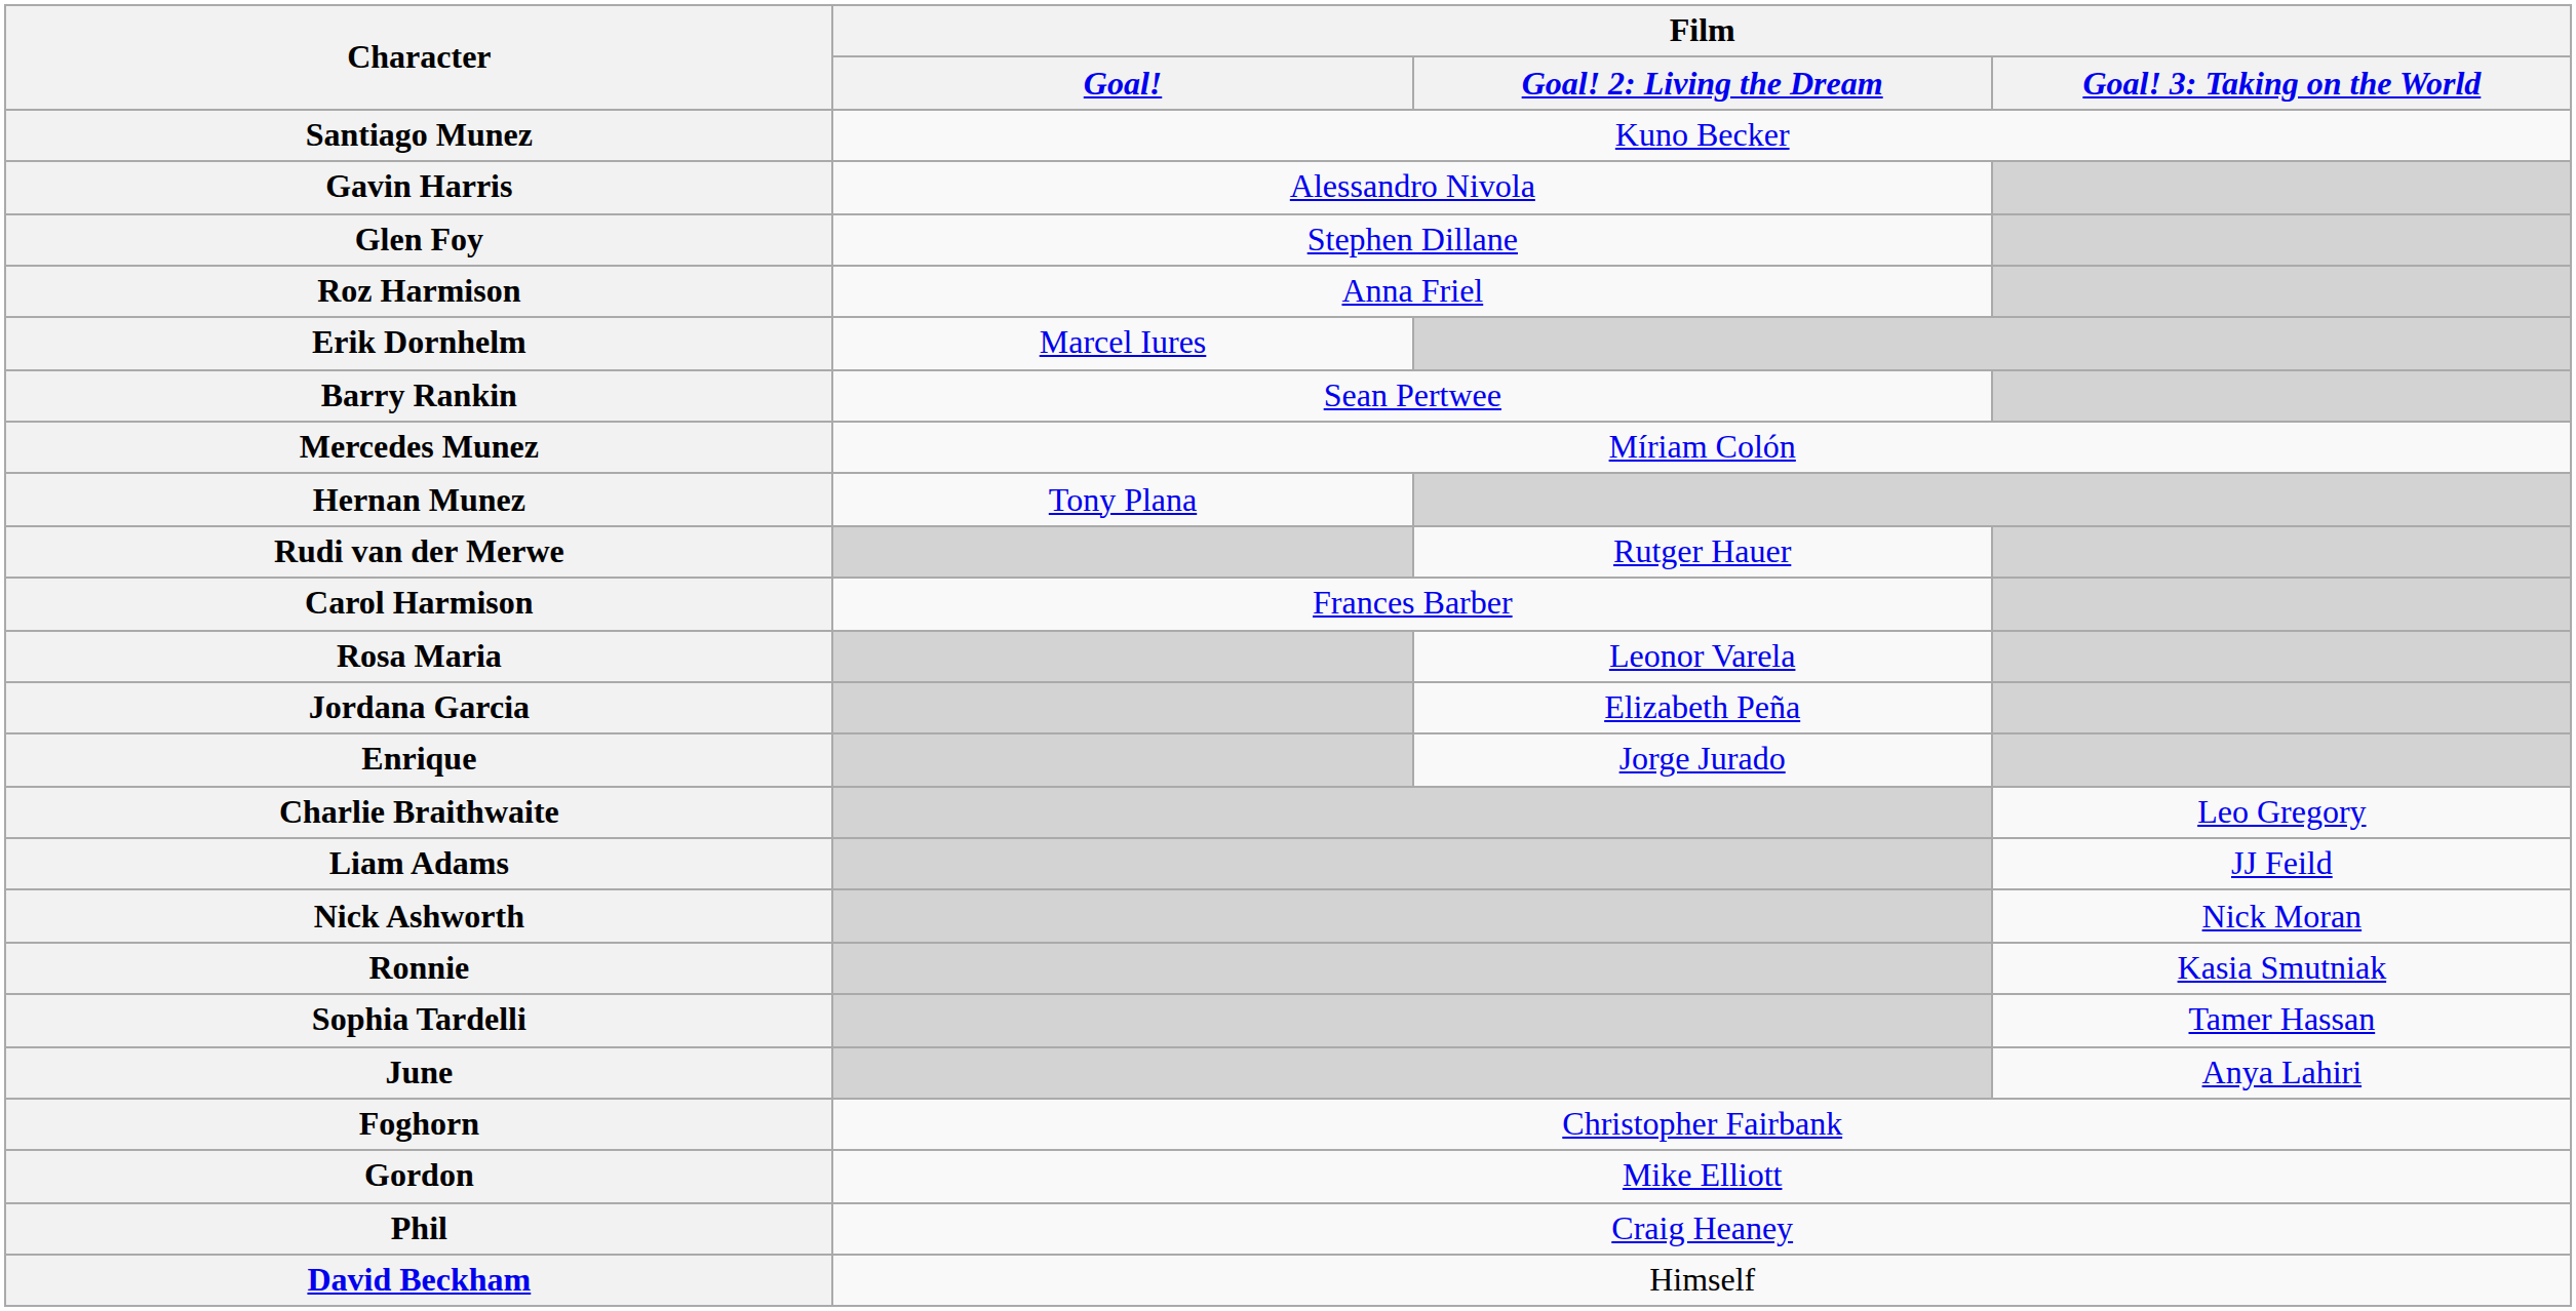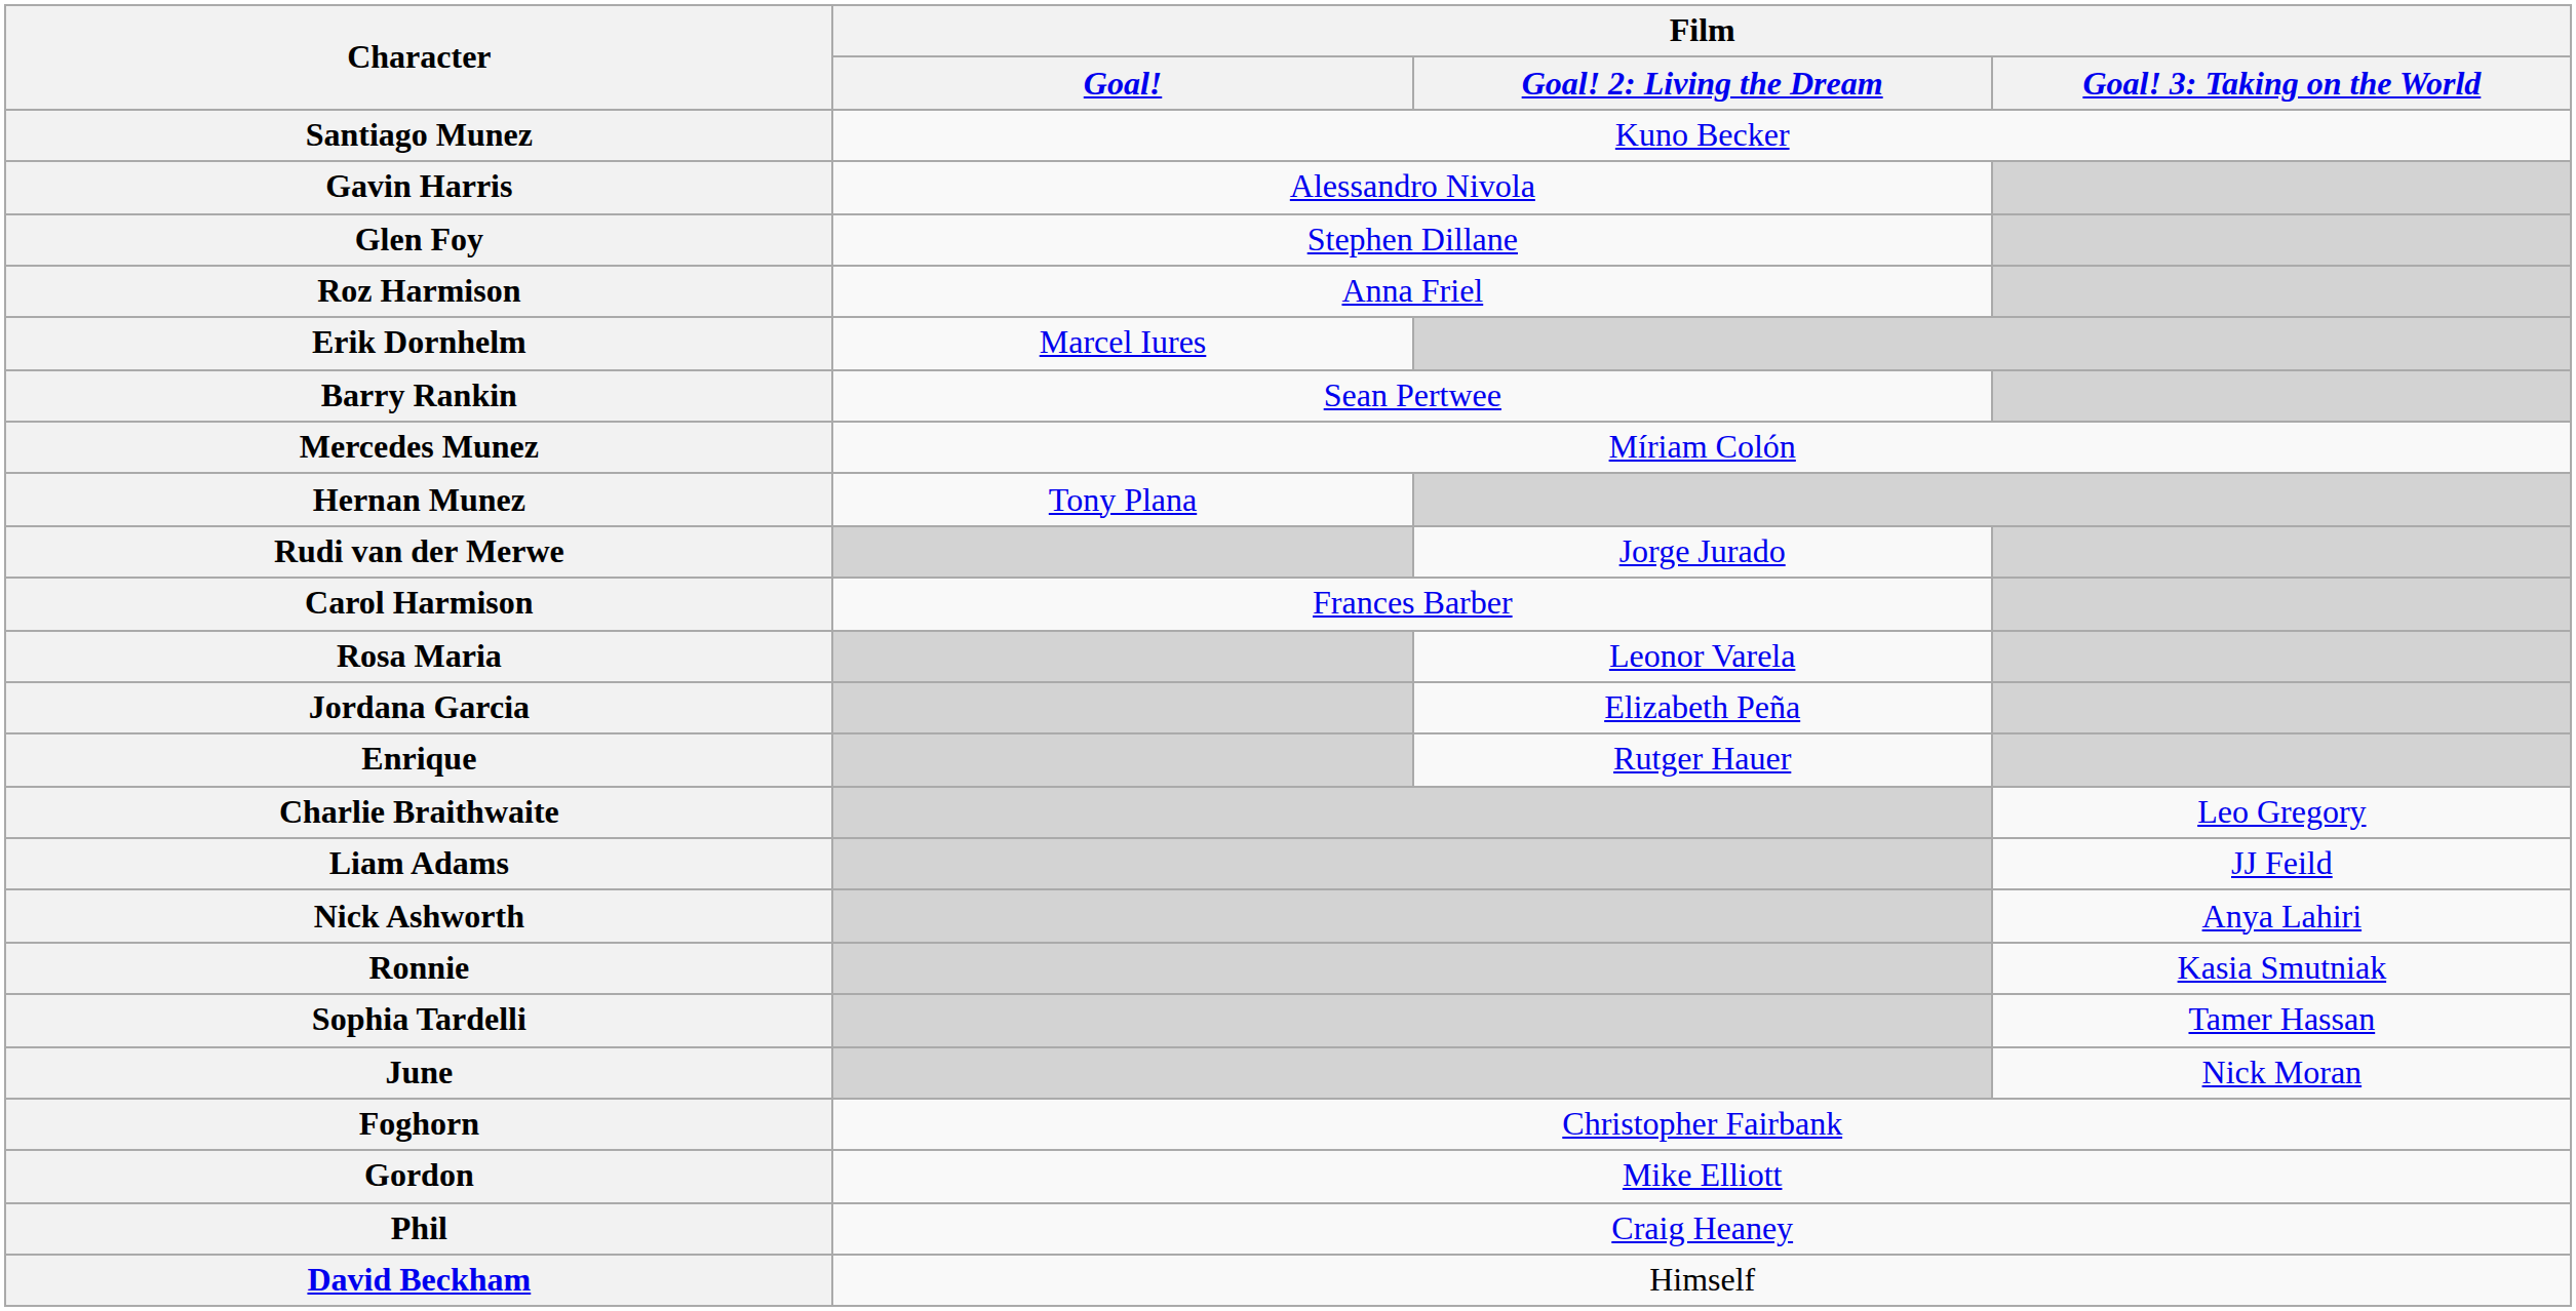 <table class="wikitable" style="text-align:center" width=99%>
 <tr>
 <th rowspan="2" width="10%">Character</th>
 <th colspan="3">Film</th>
 </tr>
 <tr>
 <th width="7%"><em><a href='#'>Goal!</a></em></th>
 <th width="7%"><em><a href='#'>Goal! 2: Living the Dream</a></em></th>
 <th width="7%"><em><a href='#'>Goal! 3: Taking on the World</a></em></th>
 </tr>
 <tr>
 <th>Santiago Munez</th>
 <td colspan="3"><a href='#'>Kuno Becker</a></td>
 </tr>
 <tr>
 <th>Gavin Harris</th>
 <td colspan="2"><a href='#'>Alessandro Nivola</a></td>
 <td style="background-color:#D3D3D3;" colspan="1"></td>
 </tr>
 <tr>
 <th>Glen Foy</th>
 <td colspan="2"><a href='#'>Stephen Dillane</a></td>
 <td style="background-color:#D3D3D3;" colspan="1"></td>
 </tr>
 <tr>
 <th>Roz Harmison</th>
 <td colspan="2"><a href='#'>Anna Friel</a></td>
 <td style="background-color:#D3D3D3;" colspan="1"></td>
 </tr>
 <tr>
 <th>Erik Dornhelm</th>
 <td colspan="1"><a href='#'>Marcel Iures</a></td>
 <td style="background-color:#D3D3D3;" colspan="2"></td>
 </tr>
 <tr>
 <th>Barry Rankin</th>
 <td colspan="2"><a href='#'>Sean Pertwee</a></td>
 <td style="background-color:#D3D3D3;" colspan="1"></td>
 </tr>
 <tr>
 <th>Mercedes Munez</th>
 <td colspan="3"><a href='#'>Míriam Colón</a></td>
 </tr>
 <tr>
 <th>Hernan Munez</th>
 <td><a href='#'>Tony Plana</a></td>
 <td style="background-color:#D3D3D3;" colspan="2"></td>
 </tr>
 <tr>
 <th>Rudi van der Merwe</th>
 <td style="background-color:#D3D3D3;" colspan="1"></td>
-<td colspan="1"><a href='#'>Rutger Hauer</a></td>
+<td colspan="1"><a href='#'>Jorge Jurado</a></td>
 <td style="background-color:#D3D3D3;" colspan="1"></td>
 </tr>
 <tr>
 <th>Carol Harmison</th>
 <td colspan="2"><a href='#'>Frances Barber</a></td>
 <td style="background-color:#D3D3D3;" colspan="1"></td>
 </tr>
 <tr>
 <th>Rosa Maria</th>
 <td style="background-color:#D3D3D3;" colspan="1"></td>
 <td colspan="1"><a href='#'>Leonor Varela</a></td>
 <td style="background-color:#D3D3D3;" colspan="1"></td>
 </tr>
 <tr>
 <th>Jordana Garcia</th>
 <td style="background-color:#D3D3D3;" colspan="1"></td>
 <td colspan="1"><a href='#'>Elizabeth Peña</a></td>
 <td style="background-color:#D3D3D3;" colspan="1"></td>
 </tr>
 <tr>
 <th>Enrique</th>
 <td style="background-color:#D3D3D3;" colspan="1"></td>
-<td colspan="1"><a href='#'>Jorge Jurado</a></td>
+<td colspan="1"><a href='#'>Rutger Hauer</a></td>
 <td style="background-color:#D3D3D3;" colspan="1"></td>
 </tr>
 <tr>
 <th>Charlie Braithwaite</th>
 <td style="background-color:#D3D3D3;" colspan="2"></td>
 <td colspan="1"><a href='#'>Leo Gregory</a></td>
 </tr>
 <tr>
 <th>Liam Adams</th>
 <td style="background-color:#D3D3D3;" colspan="2"></td>
 <td colspan="1"><a href='#'>JJ Feild</a></td>
 </tr>
 <tr>
 <th>Nick Ashworth</th>
 <td style="background-color:#D3D3D3;" colspan="2"></td>
-<td colspan="1"><a href='#'>Nick Moran</a></td>
+<td colspan="1"><a href='#'>Anya Lahiri</a></td>
 </tr>
 <tr>
 <th>Ronnie</th>
 <td style="background-color:#D3D3D3;" colspan="2"></td>
 <td colspan="1"><a href='#'>Kasia Smutniak</a></td>
 </tr>
 <tr>
 <th>Sophia Tardelli</th>
 <td style="background-color:#D3D3D3;" colspan="2"></td>
 <td colspan="1"><a href='#'>Tamer Hassan</a></td>
 </tr>
 <tr>
 <th>June</th>
 <td style="background-color:#D3D3D3;" colspan="2"></td>
-<td colspan="1"><a href='#'>Anya Lahiri</a></td>
+<td colspan="1"><a href='#'>Nick Moran</a></td>
 </tr>
 <tr>
 <th>Foghorn</th>
 <td colspan="3"><a href='#'>Christopher Fairbank</a></td>
 </tr>
 <tr>
 <th>Gordon</th>
 <td colspan="3"><a href='#'>Mike Elliott</a></td>
 </tr>
 <tr>
 <th>Phil</th>
 <td colspan="3"><a href='#'>Craig Heaney</a></td>
 </tr>
 <tr>
 <th><a href='#'>David Beckham</a></th>
 <td colspan="3">Himself</td>
 </tr>
 <tr>
 </tr>
 </table>
